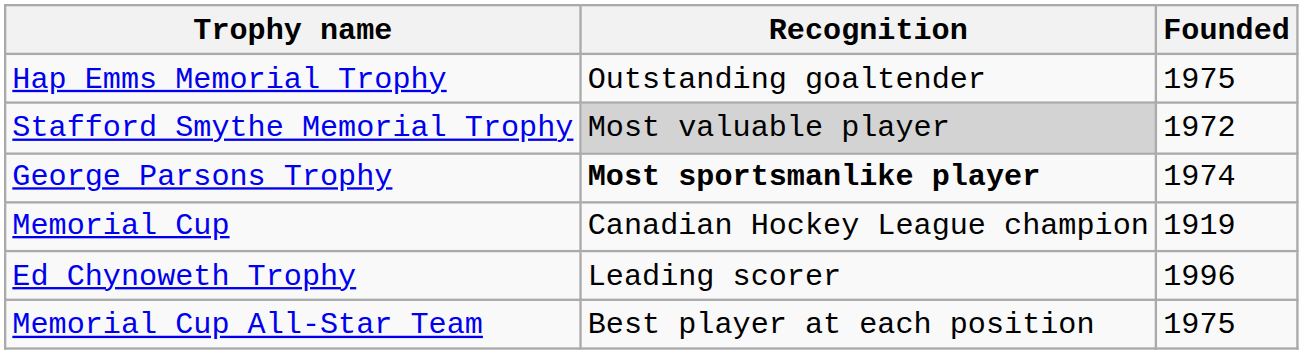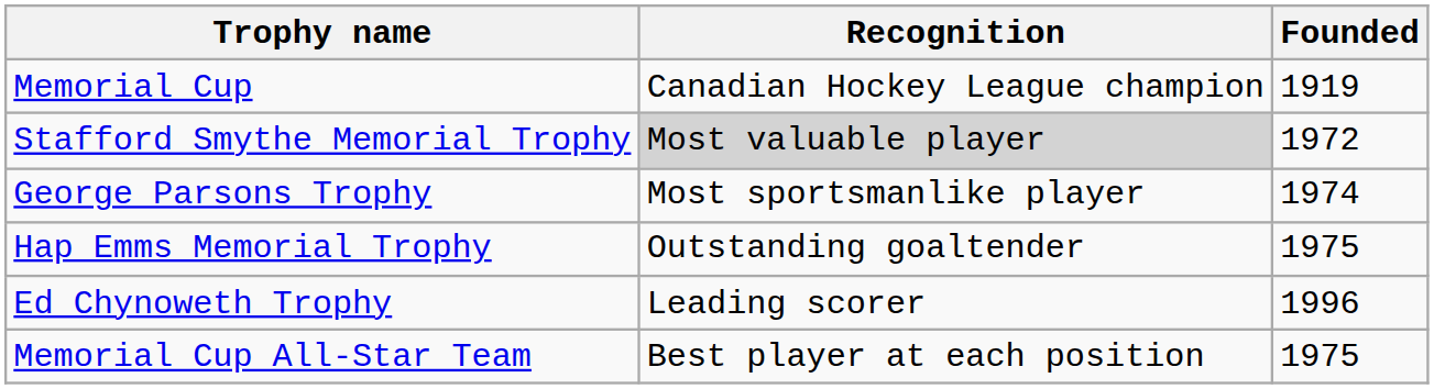 <table class="wikitable">
 <tr>
 <th>Trophy name</th>
 <th>Recognition</th>
 <th>Founded</th>
 </tr>
 <tr>
-<td><a href='#'>Hap Emms Memorial Trophy</a></td>
-<td>Outstanding goaltender</td>
-<td>1975</td>
+<td><a href='#'>Memorial Cup</a></td>
+<td>Canadian Hockey League champion</td>
+<td>1919</td>
 </tr>
 <tr>
 <td><a href='#'>Stafford Smythe Memorial Trophy</a></td>
 <td style="background: lightgrey;">Most valuable player</td>
 <td>1972</td>
 </tr>
 <tr>
 <td><a href='#'>George Parsons Trophy</a></td>
-<td><strong>Most sportsmanlike player</strong></td>
+<td>Most sportsmanlike player</td>
 <td>1974</td>
 </tr>
 <tr>
-<td><a href='#'>Memorial Cup</a></td>
-<td>Canadian Hockey League champion</td>
-<td>1919</td>
+<td><a href='#'>Hap Emms Memorial Trophy</a></td>
+<td>Outstanding goaltender</td>
+<td>1975</td>
 </tr>
 <tr>
 <td><a href='#'>Ed Chynoweth Trophy</a></td>
 <td>Leading scorer</td>
 <td>1996</td>
 </tr>
 <tr>
 <td><a href='#'>Memorial Cup All-Star Team</a></td>
 <td>Best player at each position</td>
 <td>1975</td>
 </tr>
 </table>
